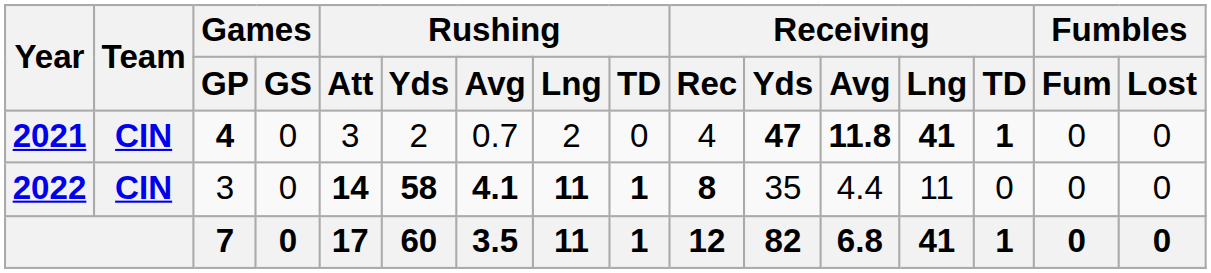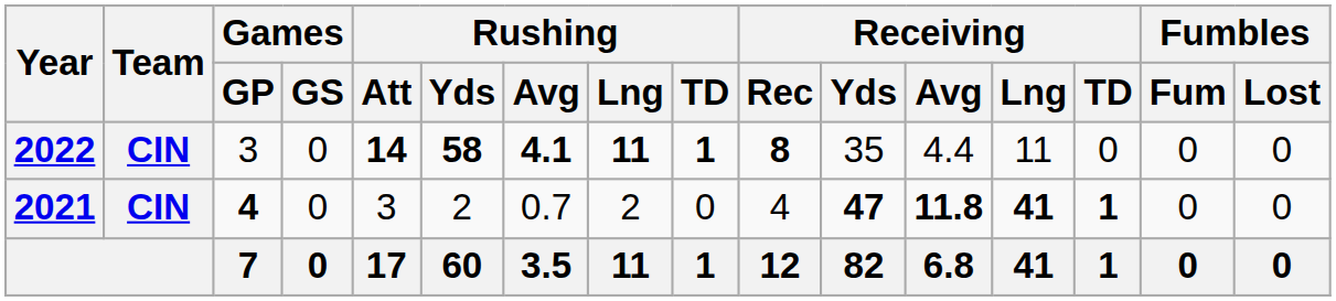 <table class="wikitable" style="text-align:center;">
 <tr>
 <th rowspan="2">Year</th>
 <th rowspan="2">Team</th>
 <th colspan="2">Games</th>
 <th colspan="5">Rushing</th>
 <th colspan="5">Receiving</th>
 <th colspan="2">Fumbles</th>
 </tr>
 <tr>
 <th>GP</th>
 <th>GS</th>
 <th>Att</th>
 <th>Yds</th>
 <th>Avg</th>
 <th>Lng</th>
 <th>TD</th>
 <th>Rec</th>
 <th>Yds</th>
 <th>Avg</th>
 <th>Lng</th>
 <th>TD</th>
 <th>Fum</th>
 <th>Lost</th>
 </tr>
 <tr>
+<th><a href='#'>2022</a></th>
+<th><a href='#'>CIN</a></th>
+<td>3</td>
+<td>0</td>
+<td><strong>14</strong></td>
+<td><strong>58</strong></td>
+<td><strong>4.1</strong></td>
+<td><strong>11</strong></td>
+<td><strong>1</strong></td>
+<td><strong>8</strong></td>
+<td>35</td>
+<td>4.4</td>
+<td>11</td>
+<td>0</td>
+<td>0</td>
+<td>0</td>
+</tr>
+<tr>
 <th><a href='#'>2021</a></th>
 <th><a href='#'>CIN</a></th>
 <td><strong>4</strong></td>
 <td>0</td>
 <td>3</td>
 <td>2</td>
 <td>0.7</td>
 <td>2</td>
 <td>0</td>
 <td>4</td>
 <td><strong>47</strong></td>
 <td><strong>11.8</strong></td>
 <td><strong>41</strong></td>
 <td><strong>1</strong></td>
-<td>0</td>
-<td>0</td>
-</tr>
-<tr>
-<th><a href='#'>2022</a></th>
-<th><a href='#'>CIN</a></th>
-<td>3</td>
-<td>0</td>
-<td><strong>14</strong></td>
-<td><strong>58</strong></td>
-<td><strong>4.1</strong></td>
-<td><strong>11</strong></td>
-<td><strong>1</strong></td>
-<td><strong>8</strong></td>
-<td>35</td>
-<td>4.4</td>
-<td>11</td>
-<td>0</td>
 <td>0</td>
 <td>0</td>
 </tr>
 <tr>
 <th colspan="2"></th>
 <th>7</th>
 <th>0</th>
 <th>17</th>
 <th>60</th>
 <th>3.5</th>
 <th>11</th>
 <th>1</th>
 <th>12</th>
 <th>82</th>
 <th>6.8</th>
 <th>41</th>
 <th>1</th>
 <th>0</th>
 <th>0</th>
 </tr>
 </table>
